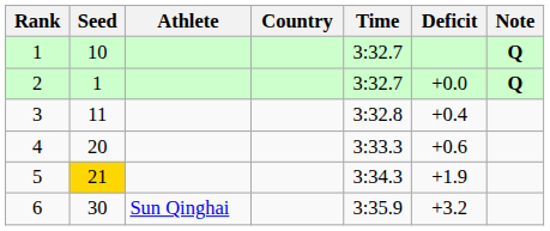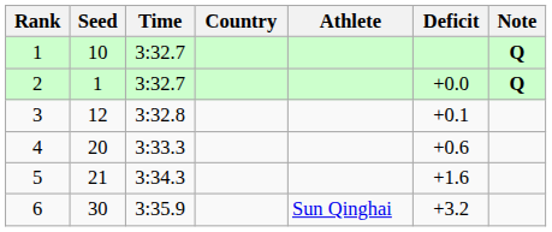 <table class="wikitable sortable" style="text-align:center" width=70%>
 <tr>
 <th>Rank</th>
 <th>Seed</th>
+<th>Time</th>
+<th>Country</th>
 <th>Athlete</th>
-<th>Country</th>
-<th>Time</th>
 <th>Deficit</th>
 <th>Note</th>
 </tr>
 <tr bgcolor=ccffcc>
 <td>1</td>
 <td>10</td>
+<td>3:32.7</td>
 <td align=left></td>
 <td align=left></td>
-<td>3:32.7</td>
 <td></td>
 <td><strong>Q</strong></td>
 </tr>
 <tr bgcolor=ccffcc>
 <td>2</td>
 <td>1</td>
+<td>3:32.7</td>
 <td align=left></td>
 <td align=left></td>
-<td>3:32.7</td>
 <td>+0.0</td>
 <td><strong>Q</strong></td>
 </tr>
 <tr>
 <td>3</td>
-<td>11</td>
+<td>12</td>
+<td>3:32.8</td>
 <td align=left></td>
 <td align=left></td>
-<td>3:32.8</td>
-<td>+0.4</td>
+<td>+0.1</td>
 <td></td>
 </tr>
 <tr>
 <td>4</td>
 <td>20</td>
+<td>3:33.3</td>
 <td align=left></td>
 <td align=left></td>
-<td>3:33.3</td>
 <td>+0.6</td>
 <td></td>
 </tr>
 <tr>
 <td>5</td>
-<td style="background: gold;">21</td>
+<td>21</td>
+<td>3:34.3</td>
 <td align=left></td>
 <td align=left></td>
-<td>3:34.3</td>
-<td>+1.9</td>
+<td>+1.6</td>
 <td></td>
 </tr>
 <tr>
 <td>6</td>
 <td>30</td>
+<td>3:35.9</td>
+<td align=left></td>
 <td align=left><a href='#'>Sun Qinghai</a></td>
-<td align=left></td>
-<td>3:35.9</td>
 <td>+3.2</td>
 <td></td>
 </tr>
 </table>
